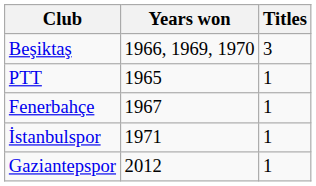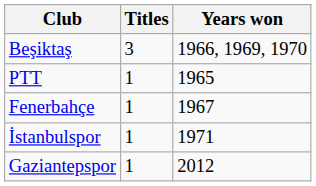 <table class="wikitable sortable">
 <tr>
 <th>Club</th>
+<th>Titles</th>
 <th>Years won</th>
-<th>Titles</th>
 </tr>
 <tr>
 <td><a href='#'>Beşiktaş</a></td>
+<td>3</td>
 <td>1966, 1969, 1970</td>
-<td>3</td>
 </tr>
 <tr>
 <td><a href='#'>PTT</a></td>
+<td>1</td>
 <td>1965</td>
-<td>1</td>
 </tr>
 <tr>
 <td><a href='#'>Fenerbahçe</a></td>
+<td>1</td>
 <td>1967</td>
-<td>1</td>
 </tr>
 <tr>
 <td><a href='#'>İstanbulspor</a></td>
+<td>1</td>
 <td>1971</td>
-<td>1</td>
 </tr>
 <tr>
 <td><a href='#'>Gaziantepspor</a></td>
+<td>1</td>
 <td>2012</td>
-<td>1</td>
 </tr>
 </table>
